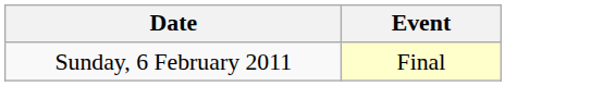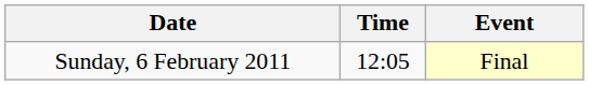 <table class = "wikitable" style="text-align:center;">
 <tr>
 <th width=220>Date</th>
+<th width=50>Time</th>
 <th width=100>Event</th>
 </tr>
 <tr>
 <td>Sunday, 6 February 2011</td>
+<td>12:05</td>
 <td bgcolor=ffffcc>Final</td>
 </tr>
 </table>
